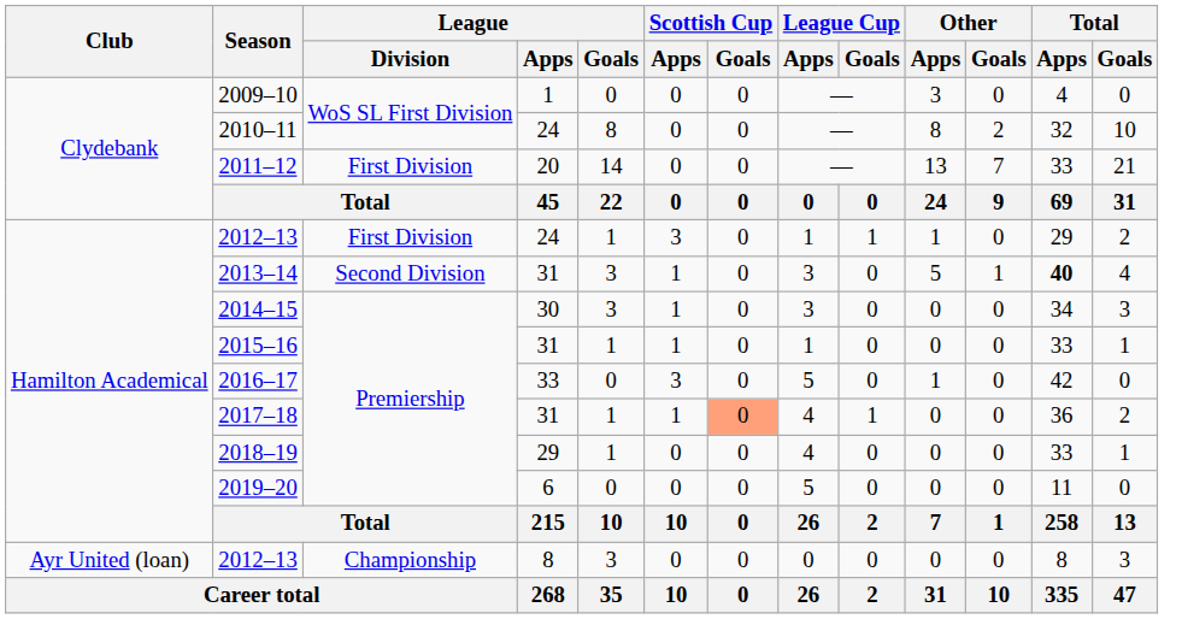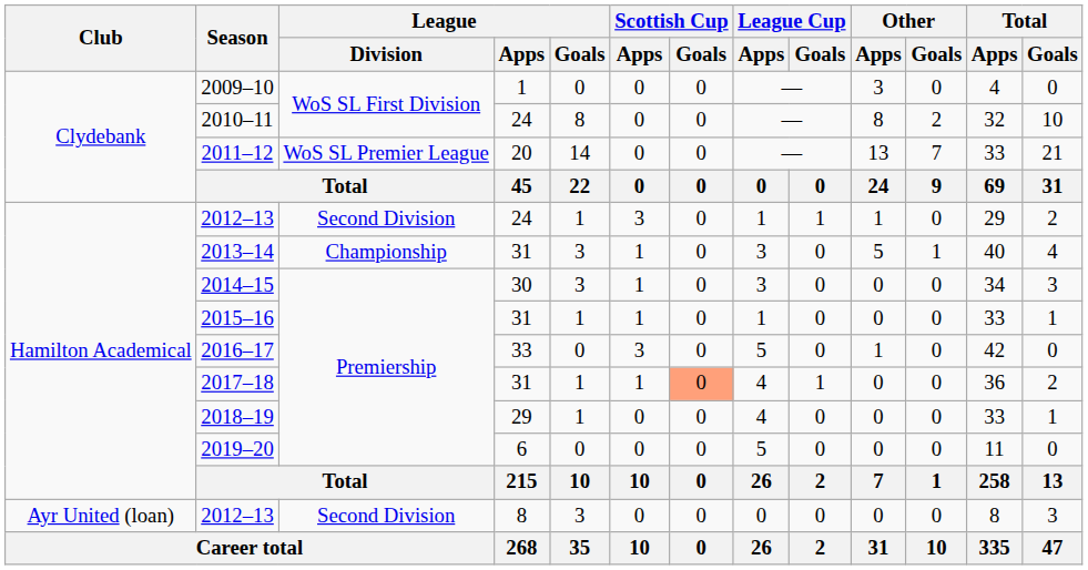 <table class="wikitable" style="text-align: center">
 <tr>
 <th rowspan="2">Club</th>
 <th rowspan="2">Season</th>
 <th colspan="3">League</th>
 <th colspan="2"><a href='#'>Scottish Cup</a></th>
 <th colspan="2"><a href='#'>League Cup</a></th>
 <th colspan="2">Other</th>
 <th colspan="2">Total</th>
 </tr>
 <tr>
 <th>Division</th>
 <th>Apps</th>
 <th>Goals</th>
 <th>Apps</th>
 <th>Goals</th>
 <th>Apps</th>
 <th>Goals</th>
 <th>Apps</th>
 <th>Goals</th>
 <th>Apps</th>
 <th>Goals</th>
 </tr>
 <tr>
 <td rowspan="4"><a href='#'>Clydebank</a></td>
 <td>2009–10</td>
 <td rowspan="2"><a href='#'>WoS SL First Division</a></td>
 <td>1</td>
 <td>0</td>
 <td>0</td>
 <td>0</td>
 <td colspan="2">—</td>
 <td>3</td>
 <td>0</td>
 <td>4</td>
 <td>0</td>
 </tr>
 <tr>
 <td>2010–11</td>
 <td>24</td>
 <td>8</td>
 <td>0</td>
 <td>0</td>
 <td colspan="2">—</td>
 <td>8</td>
 <td>2</td>
 <td>32</td>
 <td>10</td>
 </tr>
 <tr>
 <td><a href='#'>2011–12</a></td>
-<td><a href='#'>First Division</a></td>
+<td><a href='#'>WoS SL Premier League</a></td>
 <td>20</td>
 <td>14</td>
 <td>0</td>
 <td>0</td>
 <td colspan="2">—</td>
 <td>13</td>
 <td>7</td>
 <td>33</td>
 <td>21</td>
 </tr>
 <tr>
 <th colspan="2">Total</th>
 <th>45</th>
 <th>22</th>
 <th>0</th>
 <th>0</th>
 <th>0</th>
 <th>0</th>
 <th>24</th>
 <th>9</th>
 <th>69</th>
 <th>31</th>
 </tr>
 <tr>
 <td rowspan="9"><a href='#'>Hamilton Academical</a></td>
 <td><a href='#'>2012–13</a></td>
-<td><a href='#'>First Division</a></td>
+<td><a href='#'>Second Division</a></td>
 <td>24</td>
 <td>1</td>
 <td>3</td>
 <td>0</td>
 <td>1</td>
 <td>1</td>
 <td>1</td>
 <td>0</td>
 <td>29</td>
 <td>2</td>
 </tr>
 <tr>
 <td><a href='#'>2013–14</a></td>
-<td><a href='#'>Second Division</a></td>
+<td><a href='#'>Championship</a></td>
 <td>31</td>
 <td>3</td>
 <td>1</td>
 <td>0</td>
 <td>3</td>
 <td>0</td>
 <td>5</td>
 <td>1</td>
-<td><strong>40</strong></td>
+<td>40</td>
 <td>4</td>
 </tr>
 <tr>
 <td><a href='#'>2014–15</a></td>
 <td rowspan="6"><a href='#'>Premiership</a></td>
 <td>30</td>
 <td>3</td>
 <td>1</td>
 <td>0</td>
 <td>3</td>
 <td>0</td>
 <td>0</td>
 <td>0</td>
 <td>34</td>
 <td>3</td>
 </tr>
 <tr>
 <td><a href='#'>2015–16</a></td>
 <td>31</td>
 <td>1</td>
 <td>1</td>
 <td>0</td>
 <td>1</td>
 <td>0</td>
 <td>0</td>
 <td>0</td>
 <td>33</td>
 <td>1</td>
 </tr>
 <tr>
 <td><a href='#'>2016–17</a></td>
 <td>33</td>
 <td>0</td>
 <td>3</td>
 <td>0</td>
 <td>5</td>
 <td>0</td>
 <td>1</td>
 <td>0</td>
 <td>42</td>
 <td>0</td>
 </tr>
 <tr>
 <td><a href='#'>2017–18</a></td>
 <td>31</td>
 <td>1</td>
 <td>1</td>
 <td style="background: lightsalmon;">0</td>
 <td>4</td>
 <td>1</td>
 <td>0</td>
 <td>0</td>
 <td>36</td>
 <td>2</td>
 </tr>
 <tr>
 <td><a href='#'>2018–19</a></td>
 <td>29</td>
 <td>1</td>
 <td>0</td>
 <td>0</td>
 <td>4</td>
 <td>0</td>
 <td>0</td>
 <td>0</td>
 <td>33</td>
 <td>1</td>
 </tr>
 <tr>
 <td><a href='#'>2019–20</a></td>
 <td>6</td>
 <td>0</td>
 <td>0</td>
 <td>0</td>
 <td>5</td>
 <td>0</td>
 <td>0</td>
 <td>0</td>
 <td>11</td>
 <td>0</td>
 </tr>
 <tr>
 <th colspan="2">Total</th>
 <th>215</th>
 <th>10</th>
 <th>10</th>
 <th>0</th>
 <th>26</th>
 <th>2</th>
 <th>7</th>
 <th>1</th>
 <th>258</th>
 <th>13</th>
 </tr>
 <tr>
 <td rowspan="1"><a href='#'>Ayr United</a> (loan)</td>
 <td><a href='#'>2012–13</a></td>
-<td><a href='#'>Championship</a></td>
+<td><a href='#'>Second Division</a></td>
 <td>8</td>
 <td>3</td>
 <td>0</td>
 <td>0</td>
 <td>0</td>
 <td>0</td>
 <td>0</td>
 <td>0</td>
 <td>8</td>
 <td>3</td>
 </tr>
 <tr>
 <th colspan="3">Career total</th>
 <th>268</th>
 <th>35</th>
 <th>10</th>
 <th>0</th>
 <th>26</th>
 <th>2</th>
 <th>31</th>
 <th>10</th>
 <th>335</th>
 <th>47</th>
 </tr>
 </table>
